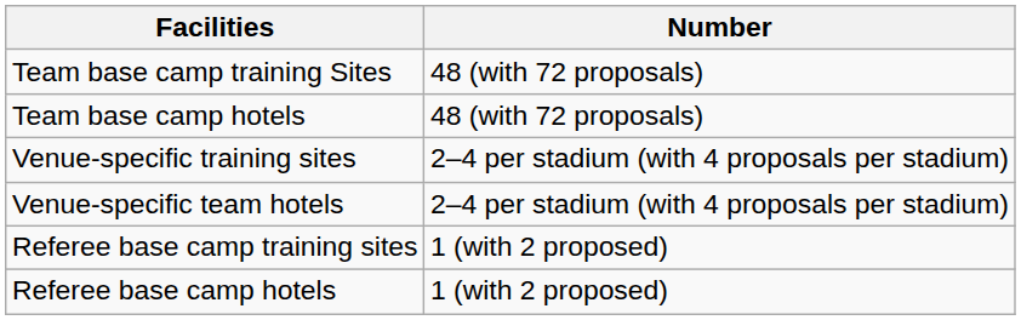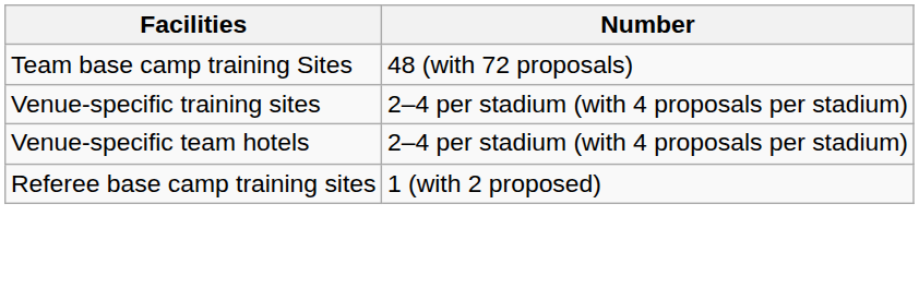 <table class="wikitable" style="text-align: left;">
 <tr>
 <th>Facilities</th>
 <th>Number</th>
 </tr>
 <tr>
 <td>Team base camp training Sites</td>
-<td>48 (with 72 proposals)</td>
-</tr>
-<tr>
-<td>Team base camp hotels</td>
 <td>48 (with 72 proposals)</td>
 </tr>
 <tr>
 <td>Venue-specific training sites</td>
 <td>2–4 per stadium (with 4 proposals per stadium)</td>
 </tr>
 <tr>
 <td>Venue-specific team hotels</td>
 <td>2–4 per stadium (with 4 proposals per stadium)</td>
 </tr>
 <tr>
 <td>Referee base camp training sites</td>
 <td>1 (with 2 proposed)</td>
 </tr>
-<tr>
-<td>Referee base camp hotels</td>
-<td>1 (with 2 proposed)</td>
-</tr>
 </table>
